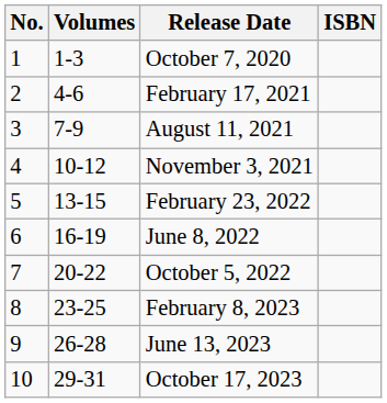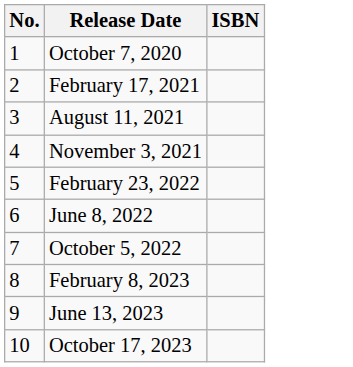 <table class="wikitable">
 <tr>
 <th>No.</th>
-<th>Volumes</th>
 <th>Release Date</th>
 <th>ISBN</th>
 </tr>
 <tr>
 <td>1</td>
-<td>1-3</td>
 <td>October 7, 2020</td>
 <td></td>
 </tr>
 <tr>
 <td>2</td>
-<td>4-6</td>
 <td>February 17, 2021</td>
 <td></td>
 </tr>
 <tr>
 <td>3</td>
-<td>7-9</td>
 <td>August 11, 2021</td>
 <td></td>
 </tr>
 <tr>
 <td>4</td>
-<td>10-12</td>
 <td>November 3, 2021</td>
 <td></td>
 </tr>
 <tr>
 <td>5</td>
-<td>13-15</td>
 <td>February 23, 2022</td>
 <td></td>
 </tr>
 <tr>
 <td>6</td>
-<td>16-19</td>
 <td>June 8, 2022</td>
 <td></td>
 </tr>
 <tr>
 <td>7</td>
-<td>20-22</td>
 <td>October 5, 2022</td>
 <td></td>
 </tr>
 <tr>
 <td>8</td>
-<td>23-25</td>
 <td>February 8, 2023</td>
 <td></td>
 </tr>
 <tr>
 <td>9</td>
-<td>26-28</td>
 <td>June 13, 2023</td>
 <td></td>
 </tr>
 <tr>
 <td>10</td>
-<td>29-31</td>
 <td>October 17, 2023</td>
 <td></td>
 </tr>
 </table>
